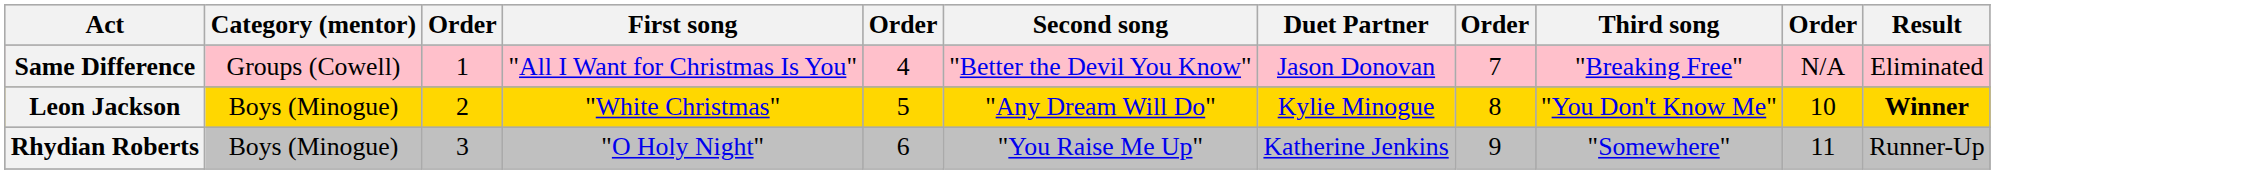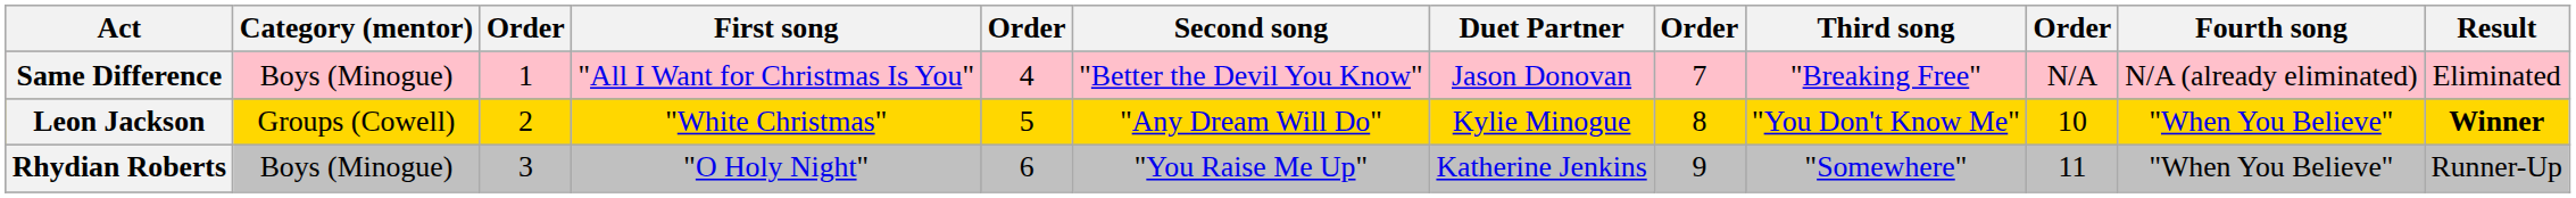 <table class="wikitable plainrowheaders" style="text-align:center;">
 <tr>
 <th scope="col">Act</th>
 <th scope="col">Category (mentor)</th>
 <th scope="col">Order</th>
 <th scope="col">First song</th>
 <th scope="col">Order</th>
 <th scope="col">Second song </th>
 <th scope="col">Duet Partner</th>
 <th scope="col">Order</th>
 <th scope="col">Third song</th>
 <th scope="col">Order</th>
+<th scope="col">Fourth song</th>
 <th scope="col">Result</th>
 </tr>
 <tr style="background:pink;">
 <th scope="row">Same Difference</th>
-<td>Groups (Cowell)</td>
+<td>Boys (Minogue)</td>
 <td>1</td>
 <td>"<a href='#'>All I Want for Christmas Is You</a>"</td>
 <td>4</td>
 <td>"<a href='#'>Better the Devil You Know</a>"</td>
 <td><a href='#'>Jason Donovan</a></td>
 <td>7</td>
 <td>"<a href='#'>Breaking Free</a>"</td>
 <td>N/A</td>
+<td>N/A (already eliminated)</td>
 <td>Eliminated</td>
 </tr>
 <tr style="background:gold;">
 <th scope="row">Leon Jackson</th>
-<td>Boys (Minogue)</td>
+<td>Groups (Cowell)</td>
 <td>2</td>
 <td>"<a href='#'>White Christmas</a>"</td>
 <td>5</td>
 <td>"<a href='#'>Any Dream Will Do</a>"</td>
 <td><a href='#'>Kylie Minogue</a></td>
 <td>8</td>
 <td>"<a href='#'>You Don't Know Me</a>"</td>
 <td>10</td>
+<td>"<a href='#'>When You Believe</a>"</td>
 <td><strong>Winner</strong></td>
 </tr>
 <tr style="background:silver;">
 <th scope="row">Rhydian Roberts</th>
 <td>Boys (Minogue)</td>
 <td>3</td>
 <td>"<a href='#'>O Holy Night</a>"</td>
 <td>6</td>
 <td>"<a href='#'>You Raise Me Up</a>"</td>
 <td><a href='#'>Katherine Jenkins</a></td>
 <td>9</td>
 <td>"<a href='#'>Somewhere</a>"</td>
 <td>11</td>
+<td>"When You Believe"</td>
 <td>Runner-Up</td>
 </tr>
 </table>
